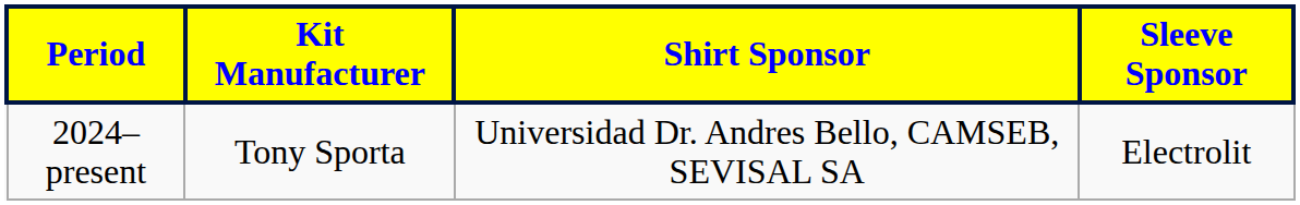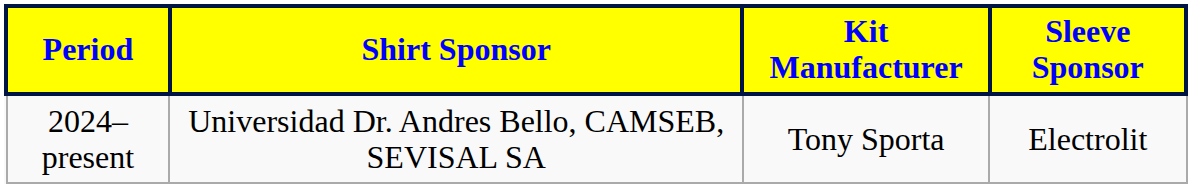 <table class="wikitable" style="text-align:center;margin-left:1em;float:center">
 <tr>
 <th style="background:#FFFF00; color:#0000ff; border:2px solid #001544;">Period</th>
+<th style="background:#FFFF00; color:#0000ff; border:2px solid #001544;"><strong>Shirt Sponsor</strong></th>
 <th style="background:#FFFF00; color:#0000ff; border:2px solid #001544;"><strong>Kit Manufacturer</strong></th>
-<th style="background:#FFFF00; color:#0000ff; border:2px solid #001544;"><strong>Shirt Sponsor</strong></th>
 <th style="background:#FFFF00; color:#0000ff; border:2px solid #001544;"><strong>Sleeve Sponsor</strong></th>
 </tr>
 <tr>
 <td>2024–present</td>
+<td>Universidad Dr. Andres Bello, CAMSEB, SEVISAL SA</td>
 <td>Tony Sporta</td>
-<td>Universidad Dr. Andres Bello, CAMSEB, SEVISAL SA</td>
 <td>Electrolit</td>
 </tr>
 </table>
